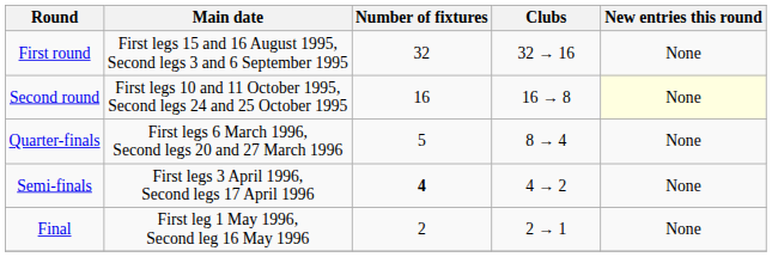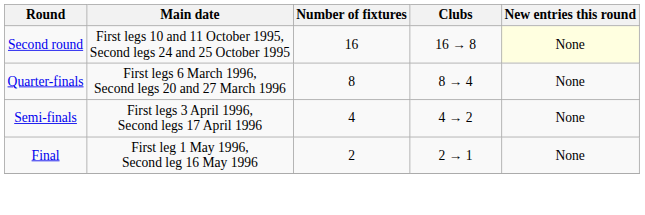 <table class="wikitable" style="text-align:center">
 <tr>
 <th>Round</th>
 <th>Main date</th>
 <th>Number of fixtures</th>
 <th width=100>Clubs</th>
 <th>New entries this round</th>
-</tr>
-<tr>
-<td><a href='#'>First round</a></td>
-<td>First legs 15 and 16 August 1995,<br>Second legs 3 and 6 September 1995</td>
-<td>32</td>
-<td>32 → 16</td>
-<td>None</td>
 </tr>
 <tr>
 <td><a href='#'>Second round</a></td>
 <td>First legs 10 and 11 October 1995,<br>Second legs 24 and 25 October 1995</td>
 <td>16</td>
 <td>16 → 8</td>
 <td style="background: lightyellow;">None</td>
 </tr>
 <tr>
 <td><a href='#'>Quarter-finals</a></td>
 <td>First legs 6 March 1996,<br>Second legs 20 and 27 March 1996</td>
-<td>5</td>
+<td>8</td>
 <td>8 → 4</td>
 <td>None</td>
 </tr>
 <tr>
 <td><a href='#'>Semi-finals</a></td>
 <td>First legs 3 April 1996,<br>Second legs 17 April 1996</td>
-<td><strong>4</strong></td>
+<td>4</td>
 <td>4 → 2</td>
 <td>None</td>
 </tr>
 <tr>
 <td><a href='#'>Final</a></td>
 <td>First leg 1 May 1996,<br>Second leg 16 May 1996</td>
 <td>2</td>
 <td>2 → 1</td>
 <td>None</td>
 </tr>
 <tr>
 </tr>
 </table>
